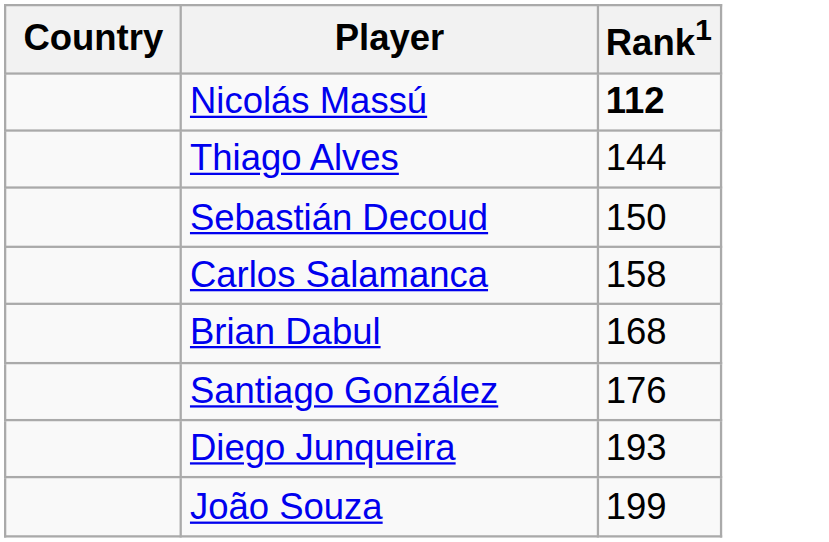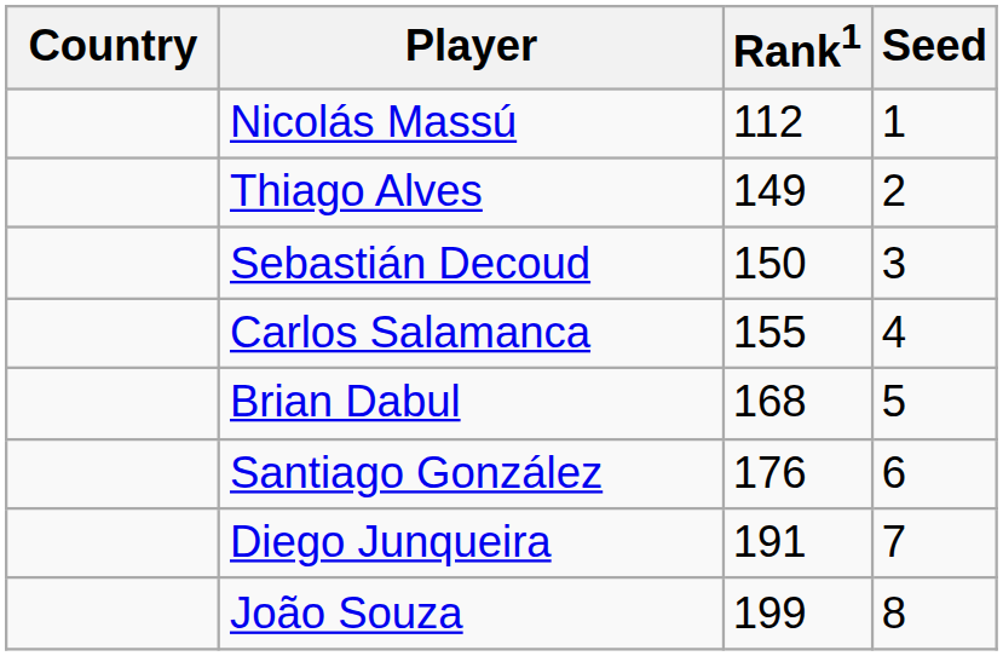 <table class="sortable wikitable">
 <tr>
 <th width="70">Country</th>
 <th width="175">Player</th>
 <th>Rank<sup>1</sup></th>
+<th>Seed</th>
 </tr>
 <tr>
 <td></td>
 <td><a href='#'>Nicolás Massú</a></td>
-<td><strong>112</strong></td>
+<td>112</td>
+<td>1</td>
 </tr>
 <tr>
 <td></td>
 <td><a href='#'>Thiago Alves</a></td>
-<td>144</td>
+<td>149</td>
+<td>2</td>
 </tr>
 <tr>
 <td></td>
 <td><a href='#'>Sebastián Decoud</a></td>
 <td>150</td>
+<td>3</td>
 </tr>
 <tr>
 <td></td>
 <td><a href='#'>Carlos Salamanca</a></td>
-<td>158</td>
+<td>155</td>
+<td>4</td>
 </tr>
 <tr>
 <td></td>
 <td><a href='#'>Brian Dabul</a></td>
 <td>168</td>
+<td>5</td>
 </tr>
 <tr>
 <td></td>
 <td><a href='#'>Santiago González</a></td>
 <td>176</td>
+<td>6</td>
 </tr>
 <tr>
 <td></td>
 <td><a href='#'>Diego Junqueira</a></td>
-<td>193</td>
+<td>191</td>
+<td>7</td>
 </tr>
 <tr>
 <td></td>
 <td><a href='#'>João Souza</a></td>
 <td>199</td>
+<td>8</td>
 </tr>
 </table>
